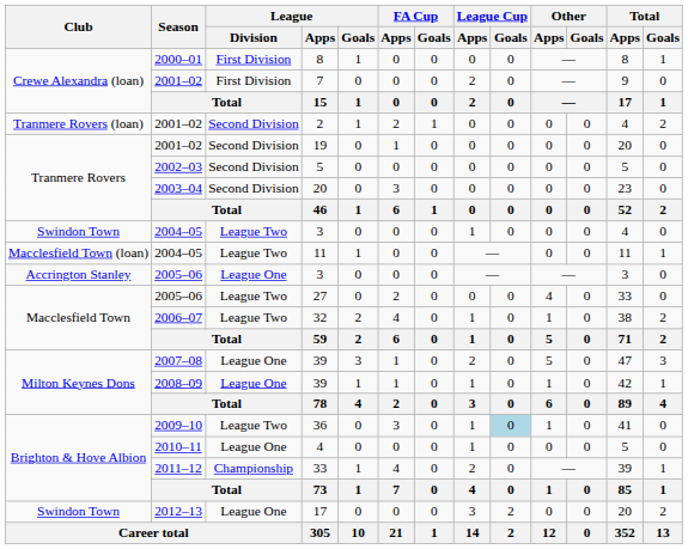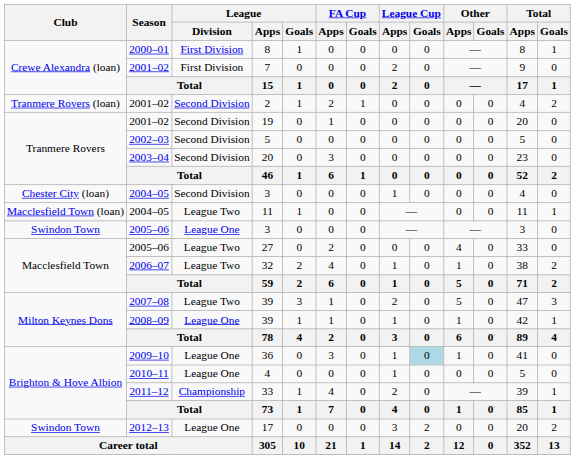 <table class=wikitable style="text-align: center;">
 <tr>
 <th rowspan=2>Club</th>
 <th rowspan=2>Season</th>
 <th colspan=3>League</th>
 <th colspan=2><a href='#'>FA Cup</a></th>
 <th colspan=2><a href='#'>League Cup</a></th>
 <th colspan=2>Other</th>
 <th colspan=2>Total</th>
 </tr>
 <tr>
 <th>Division</th>
 <th>Apps</th>
 <th>Goals</th>
 <th>Apps</th>
 <th>Goals</th>
 <th>Apps</th>
 <th>Goals</th>
 <th>Apps</th>
 <th>Goals</th>
 <th>Apps</th>
 <th>Goals</th>
 </tr>
 <tr>
 <td rowspan="3"><a href='#'>Crewe Alexandra</a> (loan)</td>
 <td><a href='#'>2000–01</a></td>
 <td><a href='#'>First Division</a></td>
 <td>8</td>
 <td>1</td>
 <td>0</td>
 <td>0</td>
 <td>0</td>
 <td>0</td>
 <td colspan="2">—</td>
 <td>8</td>
 <td>1</td>
 </tr>
 <tr>
 <td><a href='#'>2001–02</a></td>
 <td>First Division</td>
 <td>7</td>
 <td>0</td>
 <td>0</td>
 <td>0</td>
 <td>2</td>
 <td>0</td>
 <td colspan="2">—</td>
 <td>9</td>
 <td>0</td>
 </tr>
 <tr>
 <th colspan="2">Total</th>
 <th>15</th>
 <th>1</th>
 <th>0</th>
 <th>0</th>
 <th>2</th>
 <th>0</th>
 <th colspan="2">—</th>
 <th>17</th>
 <th>1</th>
 </tr>
 <tr>
 <td><a href='#'>Tranmere Rovers</a> (loan)</td>
 <td>2001–02</td>
 <td><a href='#'>Second Division</a></td>
 <td>2</td>
 <td>1</td>
 <td>2</td>
 <td>1</td>
 <td>0</td>
 <td>0</td>
 <td>0</td>
 <td>0</td>
 <td>4</td>
 <td>2</td>
 </tr>
 <tr>
 <td rowspan="4">Tranmere Rovers</td>
 <td>2001–02</td>
 <td>Second Division</td>
 <td>19</td>
 <td>0</td>
 <td>1</td>
 <td>0</td>
 <td>0</td>
 <td>0</td>
 <td>0</td>
 <td>0</td>
 <td>20</td>
 <td>0</td>
 </tr>
 <tr>
 <td><a href='#'>2002–03</a></td>
 <td>Second Division</td>
 <td>5</td>
 <td>0</td>
 <td>0</td>
 <td>0</td>
 <td>0</td>
 <td>0</td>
 <td>0</td>
 <td>0</td>
 <td>5</td>
 <td>0</td>
 </tr>
 <tr>
 <td><a href='#'>2003–04</a></td>
 <td>Second Division</td>
 <td>20</td>
 <td>0</td>
 <td>3</td>
 <td>0</td>
 <td>0</td>
 <td>0</td>
 <td>0</td>
 <td>0</td>
 <td>23</td>
 <td>0</td>
 </tr>
 <tr>
 <th colspan="2">Total</th>
 <th>46</th>
 <th>1</th>
 <th>6</th>
 <th>1</th>
 <th>0</th>
 <th>0</th>
 <th>0</th>
 <th>0</th>
 <th>52</th>
 <th>2</th>
 </tr>
 <tr>
-<td><a href='#'>Swindon Town</a></td>
+<td><a href='#'>Chester City</a> (loan)</td>
 <td><a href='#'>2004–05</a></td>
-<td><a href='#'>League Two</a></td>
+<td>Second Division</td>
 <td>3</td>
 <td>0</td>
 <td>0</td>
 <td>0</td>
 <td>1</td>
 <td>0</td>
 <td>0</td>
 <td>0</td>
 <td>4</td>
 <td>0</td>
 </tr>
 <tr>
 <td><a href='#'>Macclesfield Town</a> (loan)</td>
 <td>2004–05</td>
 <td>League Two</td>
 <td>11</td>
 <td>1</td>
 <td>0</td>
 <td>0</td>
 <td colspan="2">—</td>
 <td>0</td>
 <td>0</td>
 <td>11</td>
 <td>1</td>
 </tr>
 <tr>
-<td><a href='#'>Accrington Stanley</a></td>
+<td><a href='#'>Swindon Town</a></td>
 <td><a href='#'>2005–06</a></td>
 <td><a href='#'>League One</a></td>
 <td>3</td>
 <td>0</td>
 <td>0</td>
 <td>0</td>
 <td colspan="2">—</td>
 <td colspan="2">—</td>
 <td>3</td>
 <td>0</td>
 </tr>
 <tr>
 <td rowspan="3">Macclesfield Town</td>
 <td>2005–06</td>
 <td>League Two</td>
 <td>27</td>
 <td>0</td>
 <td>2</td>
 <td>0</td>
 <td>0</td>
 <td>0</td>
 <td>4</td>
 <td>0</td>
 <td>33</td>
 <td>0</td>
 </tr>
 <tr>
 <td><a href='#'>2006–07</a></td>
 <td>League Two</td>
 <td>32</td>
 <td>2</td>
 <td>4</td>
 <td>0</td>
 <td>1</td>
 <td>0</td>
 <td>1</td>
 <td>0</td>
 <td>38</td>
 <td>2</td>
 </tr>
 <tr>
 <th colspan="2">Total</th>
 <th>59</th>
 <th>2</th>
 <th>6</th>
 <th>0</th>
 <th>1</th>
 <th>0</th>
 <th>5</th>
 <th>0</th>
 <th>71</th>
 <th>2</th>
 </tr>
 <tr>
 <td rowspan="3"><a href='#'>Milton Keynes Dons</a></td>
 <td><a href='#'>2007–08</a></td>
-<td>League One</td>
+<td>League Two</td>
 <td>39</td>
 <td>3</td>
 <td>1</td>
 <td>0</td>
 <td>2</td>
 <td>0</td>
 <td>5</td>
 <td>0</td>
 <td>47</td>
 <td>3</td>
 </tr>
 <tr>
 <td><a href='#'>2008–09</a></td>
 <td><a href='#'>League One</a></td>
 <td>39</td>
 <td>1</td>
 <td>1</td>
 <td>0</td>
 <td>1</td>
 <td>0</td>
 <td>1</td>
 <td>0</td>
 <td>42</td>
 <td>1</td>
 </tr>
 <tr>
 <th colspan="2">Total</th>
 <th>78</th>
 <th>4</th>
 <th>2</th>
 <th>0</th>
 <th>3</th>
 <th>0</th>
 <th>6</th>
 <th>0</th>
 <th>89</th>
 <th>4</th>
 </tr>
 <tr>
 <td rowspan="4"><a href='#'>Brighton & Hove Albion</a></td>
 <td><a href='#'>2009–10</a></td>
-<td>League Two</td>
+<td>League One</td>
 <td>36</td>
 <td>0</td>
 <td>3</td>
 <td>0</td>
 <td>1</td>
 <td style="background: lightblue;">0</td>
 <td>1</td>
 <td>0</td>
 <td>41</td>
 <td>0</td>
 </tr>
 <tr>
 <td><a href='#'>2010–11</a></td>
 <td>League One</td>
 <td>4</td>
 <td>0</td>
 <td>0</td>
 <td>0</td>
 <td>1</td>
 <td>0</td>
 <td>0</td>
 <td>0</td>
 <td>5</td>
 <td>0</td>
 </tr>
 <tr>
 <td><a href='#'>2011–12</a></td>
 <td><a href='#'>Championship</a></td>
 <td>33</td>
 <td>1</td>
 <td>4</td>
 <td>0</td>
 <td>2</td>
 <td>0</td>
 <td colspan="2">—</td>
 <td>39</td>
 <td>1</td>
 </tr>
 <tr>
 <th colspan="2">Total</th>
 <th>73</th>
 <th>1</th>
 <th>7</th>
 <th>0</th>
 <th>4</th>
 <th>0</th>
 <th>1</th>
 <th>0</th>
 <th>85</th>
 <th>1</th>
 </tr>
 <tr>
 <td><a href='#'>Swindon Town</a></td>
 <td><a href='#'>2012–13</a></td>
 <td>League One</td>
 <td>17</td>
 <td>0</td>
 <td>0</td>
 <td>0</td>
 <td>3</td>
 <td>2</td>
 <td>0</td>
 <td>0</td>
 <td>20</td>
 <td>2</td>
 </tr>
 <tr>
 <th colspan=3>Career total</th>
 <th>305</th>
 <th>10</th>
 <th>21</th>
 <th>1</th>
 <th>14</th>
 <th>2</th>
 <th>12</th>
 <th>0</th>
 <th>352</th>
 <th>13</th>
 </tr>
 </table>
